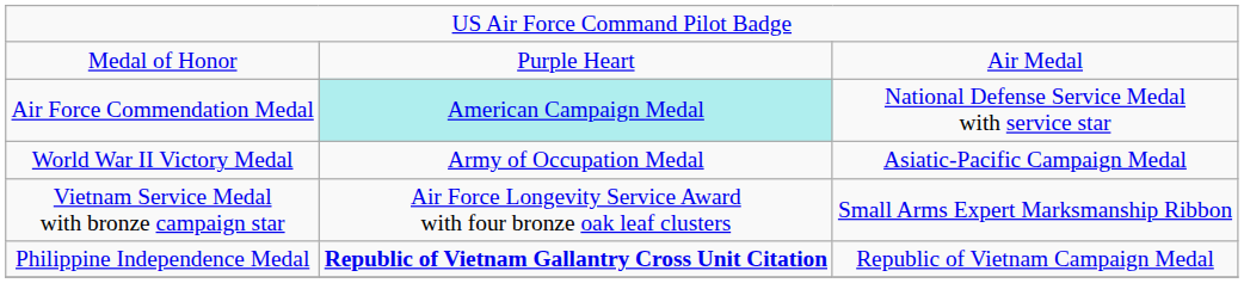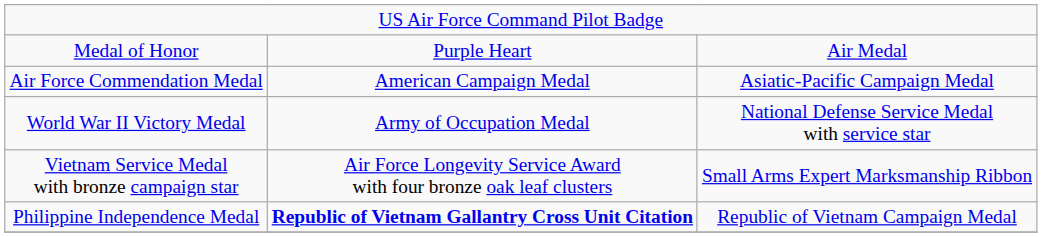 <table class="wikitable" style="margin:1em auto; text-align:center;">
 <tr>
 <td colspan="3"><a href='#'>US Air Force Command Pilot Badge</a></td>
 </tr>
 <tr>
 <td><a href='#'>Medal of Honor</a></td>
 <td><a href='#'>Purple Heart</a></td>
 <td><a href='#'>Air Medal</a></td>
 </tr>
 <tr>
 <td><a href='#'>Air Force Commendation Medal</a></td>
-<td style="background: paleturquoise;"><a href='#'>American Campaign Medal</a></td>
-<td><a href='#'>National Defense Service Medal</a><br>with <a href='#'>service star</a></td>
+<td><a href='#'>American Campaign Medal</a></td>
+<td><a href='#'>Asiatic-Pacific Campaign Medal</a></td>
 </tr>
 <tr>
 <td><a href='#'>World War II Victory Medal</a></td>
 <td><a href='#'>Army of Occupation Medal</a></td>
-<td><a href='#'>Asiatic-Pacific Campaign Medal</a></td>
+<td><a href='#'>National Defense Service Medal</a><br>with <a href='#'>service star</a></td>
 </tr>
 <tr>
 <td><a href='#'>Vietnam Service Medal</a><br>with bronze <a href='#'>campaign star</a></td>
 <td><a href='#'>Air Force Longevity Service Award</a><br>with four bronze <a href='#'>oak leaf clusters</a></td>
 <td><a href='#'>Small Arms Expert Marksmanship Ribbon</a></td>
 </tr>
 <tr>
 <td><a href='#'>Philippine Independence Medal</a></td>
 <td><strong><a href='#'>Republic of Vietnam Gallantry Cross Unit Citation</a></strong></td>
 <td><a href='#'>Republic of Vietnam Campaign Medal</a></td>
 </tr>
 <tr>
 </tr>
 </table>
